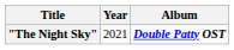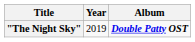 <table class="wikitable plainrowheaders" style="text-align:center">
 <tr>
 <th scope="col">Title</th>
 <th scope="col">Year</th>
 <th>Album</th>
 </tr>
 <tr>
 <th scope="row">"The Night Sky"</th>
-<td>2021</td>
+<td>2019</td>
 <td><strong><em><a href='#'>Double Patty</a> OST</em></strong></td>
 </tr>
 </table>
